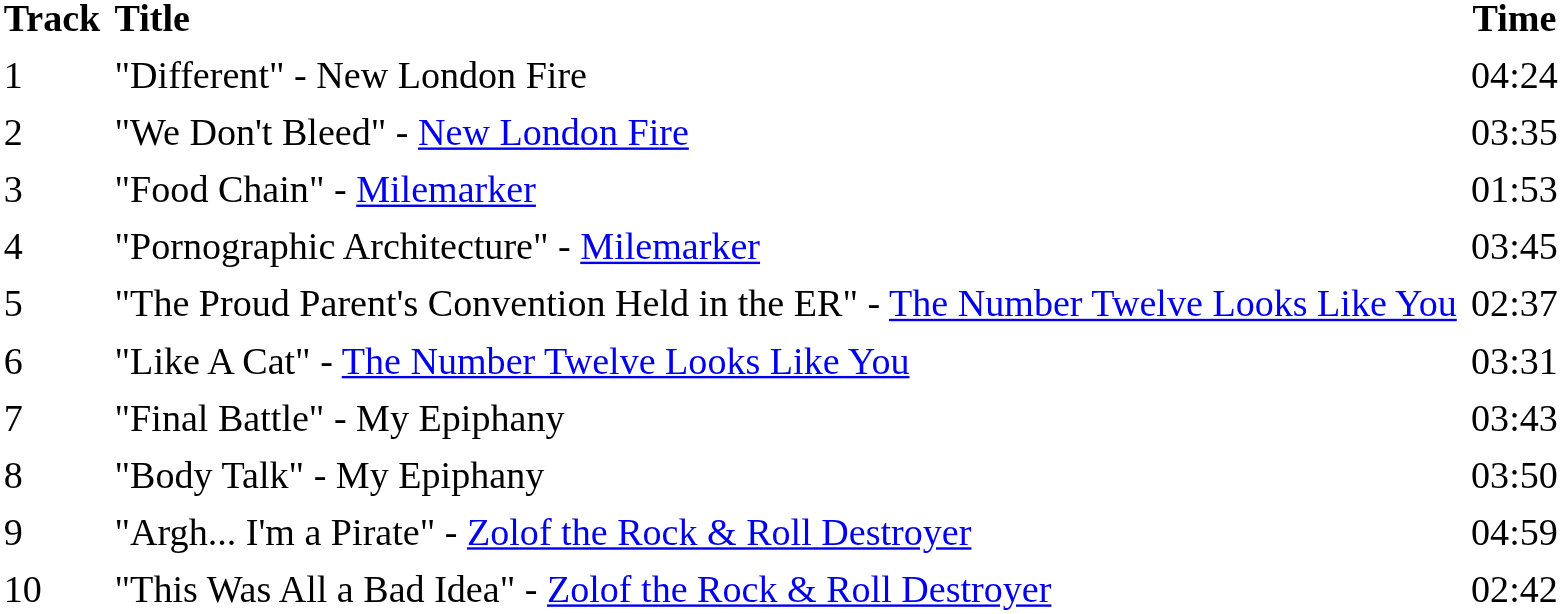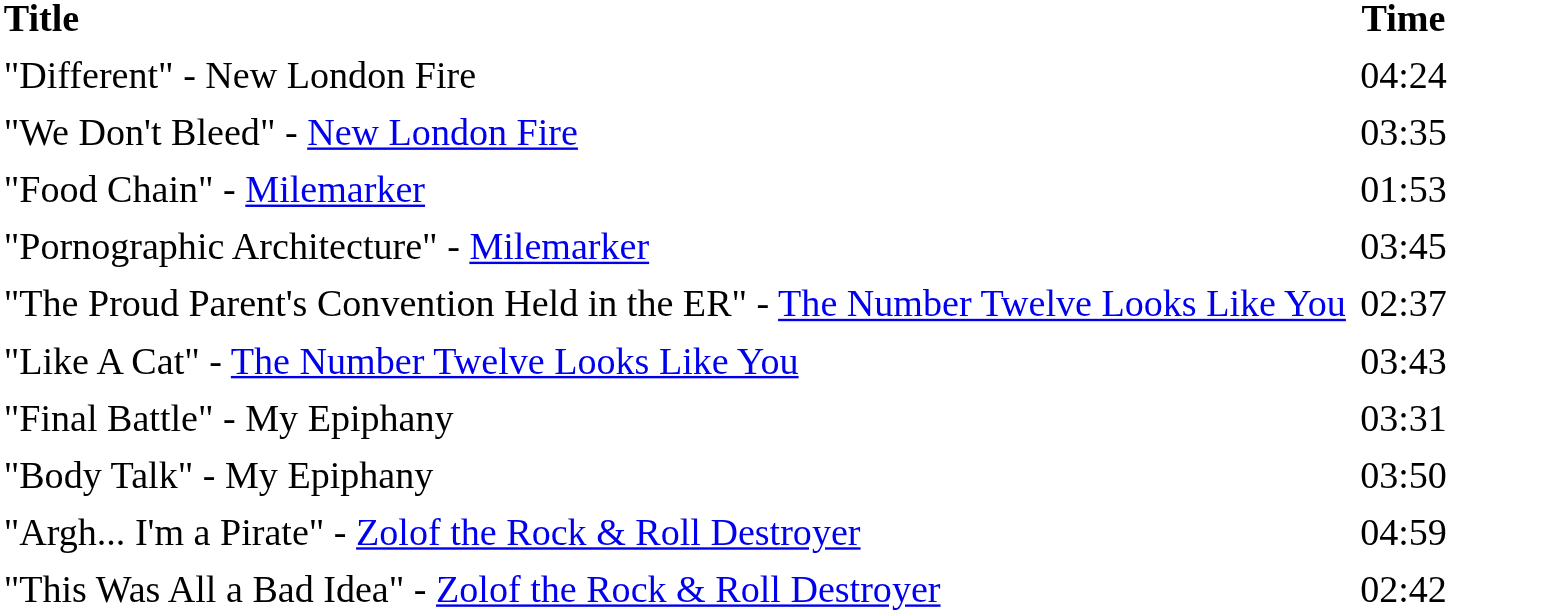 <table cellpadding="2" style="margin: 0 2em;">
 <tr>
-<th>Track</th>
 <th align="left">Title</th>
 <th>Time</th>
 </tr>
 <tr>
-<td>1</td>
 <td>"Different" - New London Fire</td>
 <td>04:24</td>
 </tr>
 <tr>
-<td>2</td>
 <td>"We Don't Bleed" - <a href='#'>New London Fire</a></td>
 <td>03:35</td>
 </tr>
 <tr>
-<td>3</td>
 <td>"Food Chain" - <a href='#'>Milemarker</a></td>
 <td>01:53</td>
 </tr>
 <tr>
-<td>4</td>
 <td>"Pornographic Architecture" - <a href='#'>Milemarker</a></td>
 <td>03:45</td>
 </tr>
 <tr>
-<td>5</td>
 <td>"The Proud Parent's Convention Held in the ER" - <a href='#'>The Number Twelve Looks Like You</a></td>
 <td>02:37</td>
 </tr>
 <tr>
-<td>6</td>
 <td>"Like A Cat" - <a href='#'>The Number Twelve Looks Like You</a></td>
+<td>03:43</td>
+</tr>
+<tr>
+<td>"Final Battle" - My Epiphany</td>
 <td>03:31</td>
 </tr>
 <tr>
-<td>7</td>
-<td>"Final Battle" - My Epiphany</td>
-<td>03:43</td>
-</tr>
-<tr>
-<td>8</td>
 <td>"Body Talk" - My Epiphany</td>
 <td>03:50</td>
 </tr>
 <tr>
-<td>9</td>
 <td>"Argh... I'm a Pirate" - <a href='#'>Zolof the Rock & Roll Destroyer</a></td>
 <td>04:59</td>
 </tr>
 <tr>
-<td>10</td>
 <td>"This Was All a Bad Idea" - <a href='#'>Zolof the Rock & Roll Destroyer</a></td>
 <td>02:42</td>
 </tr>
 </table>
